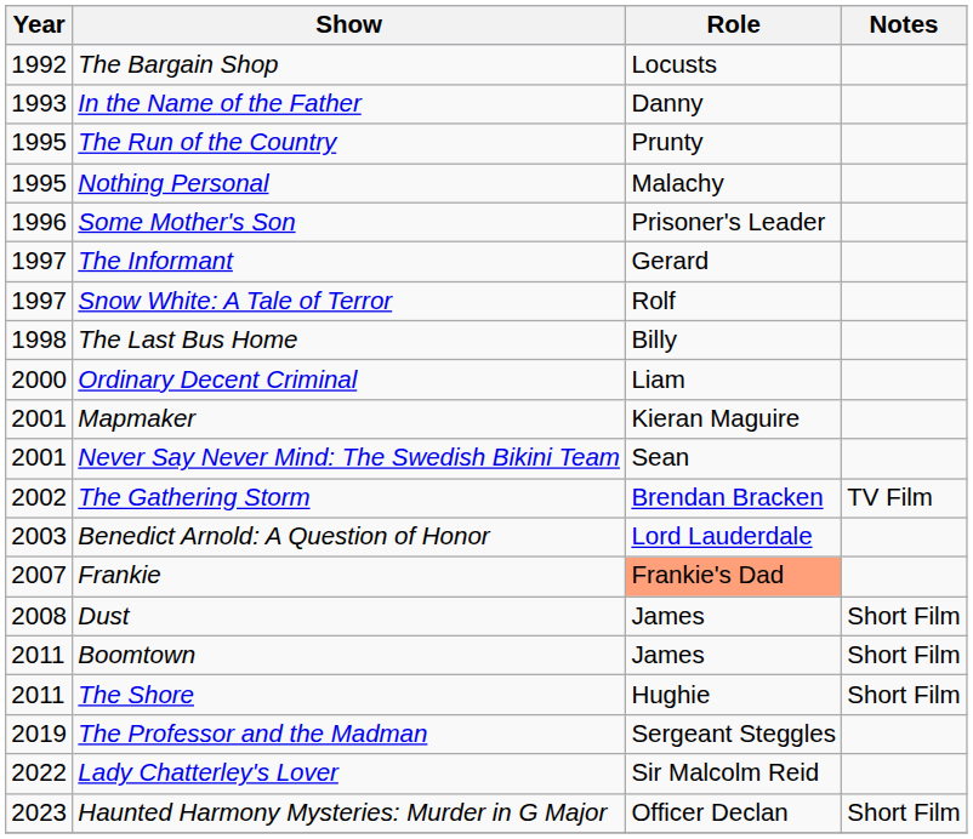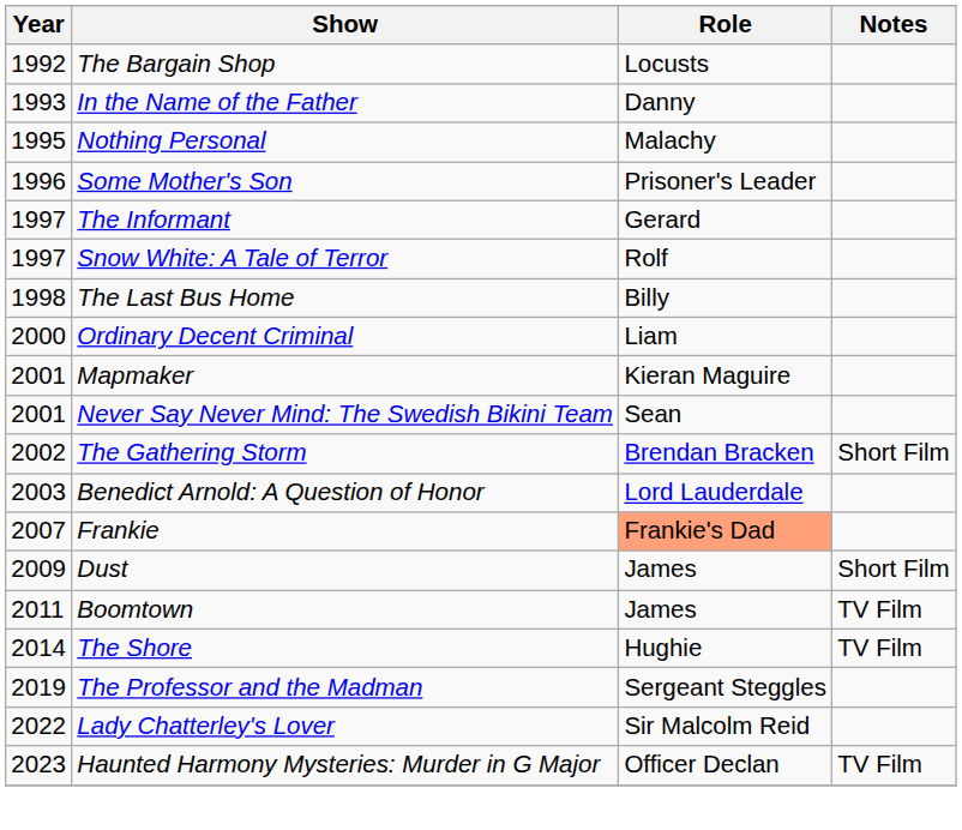 <table class="wikitable sortable">
 <tr style="background:#b0c4de;">
 <th>Year</th>
 <th>Show</th>
 <th>Role</th>
 <th>Notes</th>
 </tr>
 <tr>
 <td>1992</td>
 <td><em>The Bargain Shop</em></td>
 <td>Locusts</td>
 <td></td>
 </tr>
 <tr>
 <td>1993</td>
 <td><em><a href='#'>In the Name of the Father</a></em></td>
 <td>Danny</td>
-<td></td>
-</tr>
-<tr>
-<td>1995</td>
-<td><em><a href='#'>The Run of the Country</a></em></td>
-<td>Prunty</td>
 <td></td>
 </tr>
 <tr>
 <td>1995</td>
 <td><em><a href='#'>Nothing Personal</a></em></td>
 <td>Malachy</td>
 <td></td>
 </tr>
 <tr>
 <td>1996</td>
 <td><em><a href='#'>Some Mother's Son</a></em></td>
 <td>Prisoner's Leader</td>
 <td></td>
 </tr>
 <tr>
 <td>1997</td>
 <td><em><a href='#'>The Informant</a></em></td>
 <td>Gerard</td>
 <td></td>
 </tr>
 <tr>
 <td>1997</td>
 <td><em><a href='#'>Snow White: A Tale of Terror</a></em></td>
 <td>Rolf</td>
 <td></td>
 </tr>
 <tr>
 <td>1998</td>
 <td><em>The Last Bus Home</em></td>
 <td>Billy</td>
 <td></td>
 </tr>
 <tr>
 <td>2000</td>
 <td><em><a href='#'>Ordinary Decent Criminal</a></em></td>
 <td>Liam</td>
 <td></td>
 </tr>
 <tr>
 <td>2001</td>
 <td><em>Mapmaker</em></td>
 <td>Kieran Maguire</td>
 <td></td>
 </tr>
 <tr>
 <td>2001</td>
 <td><em><a href='#'>Never Say Never Mind: The Swedish Bikini Team</a></em></td>
 <td>Sean</td>
 <td></td>
 </tr>
 <tr>
 <td>2002</td>
 <td><em><a href='#'>The Gathering Storm</a></em></td>
 <td><a href='#'>Brendan Bracken</a></td>
-<td>TV Film</td>
+<td>Short Film</td>
 </tr>
 <tr>
 <td>2003</td>
 <td><em>Benedict Arnold: A Question of Honor</em></td>
 <td><a href='#'>Lord Lauderdale</a></td>
 <td></td>
 </tr>
 <tr>
 <td>2007</td>
 <td><em>Frankie</em></td>
 <td style="background: lightsalmon;">Frankie's Dad</td>
 <td></td>
 </tr>
 <tr>
-<td>2008</td>
+<td>2009</td>
 <td><em>Dust</em></td>
 <td>James</td>
 <td>Short Film</td>
 </tr>
 <tr>
 <td>2011</td>
 <td><em>Boomtown</em></td>
 <td>James</td>
-<td>Short Film</td>
+<td>TV Film</td>
 </tr>
 <tr>
-<td>2011</td>
+<td>2014</td>
 <td><em><a href='#'>The Shore</a></em></td>
 <td>Hughie</td>
-<td>Short Film</td>
+<td>TV Film</td>
 </tr>
 <tr>
 <td>2019</td>
 <td><em><a href='#'>The Professor and the Madman</a></em></td>
 <td>Sergeant Steggles</td>
 <td></td>
 </tr>
 <tr>
 <td>2022</td>
 <td><em><a href='#'>Lady Chatterley's Lover</a></em></td>
 <td>Sir Malcolm Reid</td>
 <td></td>
 </tr>
 <tr>
 <td>2023</td>
 <td><em>Haunted Harmony Mysteries: Murder in G Major</em></td>
 <td>Officer Declan</td>
-<td>Short Film</td>
+<td>TV Film</td>
 </tr>
 <tr>
 </tr>
 </table>
